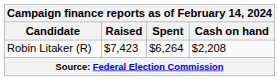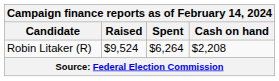 <table class="wikitable sortable">
 <tr>
 <th colspan=4>Campaign finance reports as of February 14, 2024</th>
 </tr>
 <tr style="text-align:center;">
 <th>Candidate</th>
 <th>Raised</th>
 <th>Spent</th>
 <th>Cash on hand</th>
 </tr>
 <tr>
 <td>Robin Litaker (R)</td>
-<td>$7,423</td>
+<td>$9,524</td>
 <td>$6,264</td>
 <td>$2,208</td>
 </tr>
 <tr>
 <th colspan="4"><small>Source: <a href='#'>Federal Election Commission</a></small></th>
 </tr>
 </table>
